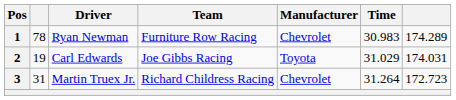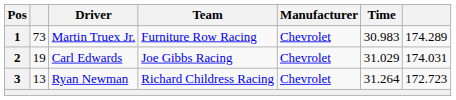 <table class="wikitable" style="font-size:95%">
 <tr>
 <th>Pos</th>
 <th></th>
 <th>Driver</th>
 <th>Team</th>
 <th>Manufacturer</th>
 <th>Time</th>
 <th></th>
 </tr>
 <tr>
 <th>1</th>
-<td>78</td>
-<td><a href='#'>Ryan Newman</a></td>
+<td>73</td>
+<td><a href='#'>Martin Truex Jr.</a></td>
 <td><a href='#'>Furniture Row Racing</a></td>
 <td><a href='#'>Chevrolet</a></td>
 <td>30.983</td>
 <td>174.289</td>
 </tr>
 <tr>
 <th>2</th>
 <td>19</td>
 <td><a href='#'>Carl Edwards</a></td>
 <td><a href='#'>Joe Gibbs Racing</a></td>
-<td><a href='#'>Toyota</a></td>
+<td><a href='#'>Chevrolet</a></td>
 <td>31.029</td>
 <td>174.031</td>
 </tr>
 <tr>
 <th>3</th>
-<td>31</td>
-<td><a href='#'>Martin Truex Jr.</a></td>
+<td>13</td>
+<td><a href='#'>Ryan Newman</a></td>
 <td><a href='#'>Richard Childress Racing</a></td>
 <td><a href='#'>Chevrolet</a></td>
 <td>31.264</td>
 <td>172.723</td>
 </tr>
 <tr>
 <th colspan="7"></th>
 </tr>
 </table>
